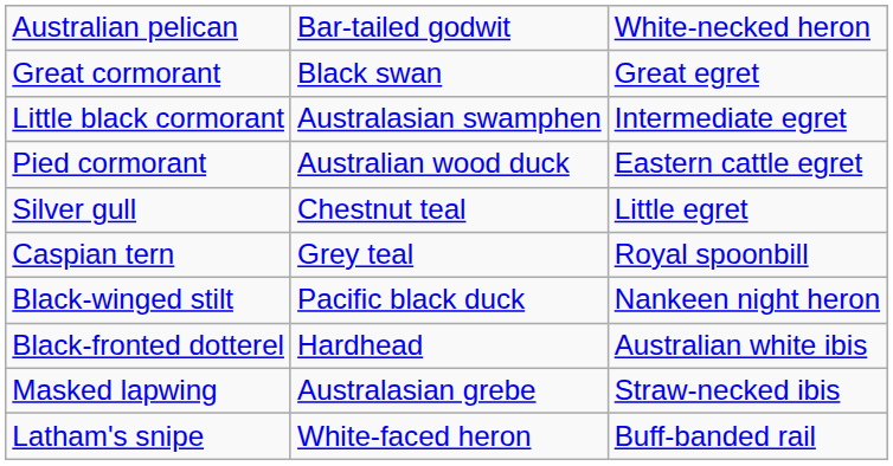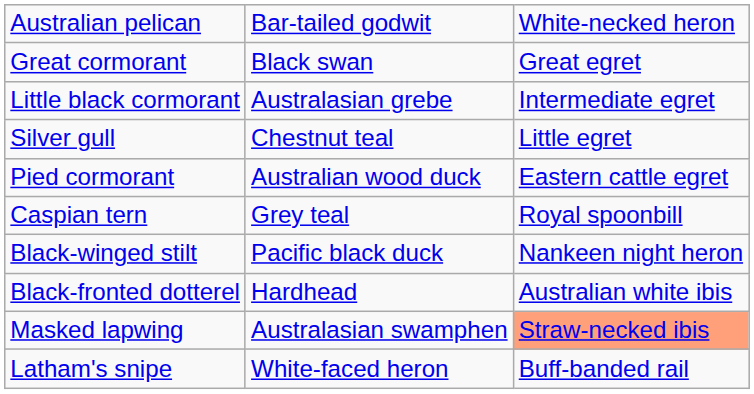 <table class="wikitable">
 <tr>
 <td><a href='#'>Australian pelican</a></td>
 <td><a href='#'>Bar-tailed godwit</a></td>
 <td><a href='#'>White-necked heron</a></td>
 </tr>
 <tr>
 <td><a href='#'>Great cormorant</a></td>
 <td><a href='#'>Black swan</a></td>
 <td><a href='#'>Great egret</a></td>
 </tr>
 <tr>
 <td><a href='#'>Little black cormorant</a></td>
-<td><a href='#'>Australasian swamphen</a></td>
+<td><a href='#'>Australasian grebe</a></td>
 <td><a href='#'>Intermediate egret</a></td>
+</tr>
+<tr>
+<td><a href='#'>Silver gull</a></td>
+<td><a href='#'>Chestnut teal</a></td>
+<td><a href='#'>Little egret</a></td>
 </tr>
 <tr>
 <td><a href='#'>Pied cormorant</a></td>
 <td><a href='#'>Australian wood duck</a></td>
 <td><a href='#'>Eastern cattle egret</a></td>
-</tr>
-<tr>
-<td><a href='#'>Silver gull</a></td>
-<td><a href='#'>Chestnut teal</a></td>
-<td><a href='#'>Little egret</a></td>
 </tr>
 <tr>
 <td><a href='#'>Caspian tern</a></td>
 <td><a href='#'>Grey teal</a></td>
 <td><a href='#'>Royal spoonbill</a></td>
 </tr>
 <tr>
 <td><a href='#'>Black-winged stilt</a></td>
 <td><a href='#'>Pacific black duck</a></td>
 <td><a href='#'>Nankeen night heron</a></td>
 </tr>
 <tr>
 <td><a href='#'>Black-fronted dotterel</a></td>
 <td><a href='#'>Hardhead</a></td>
 <td><a href='#'>Australian white ibis</a></td>
 </tr>
 <tr>
 <td><a href='#'>Masked lapwing</a></td>
-<td><a href='#'>Australasian grebe</a></td>
-<td><a href='#'>Straw-necked ibis</a></td>
+<td><a href='#'>Australasian swamphen</a></td>
+<td style="background: lightsalmon;"><a href='#'>Straw-necked ibis</a></td>
 </tr>
 <tr>
 <td><a href='#'>Latham's snipe</a></td>
 <td><a href='#'>White-faced heron</a></td>
 <td><a href='#'>Buff-banded rail</a></td>
 </tr>
 </table>
